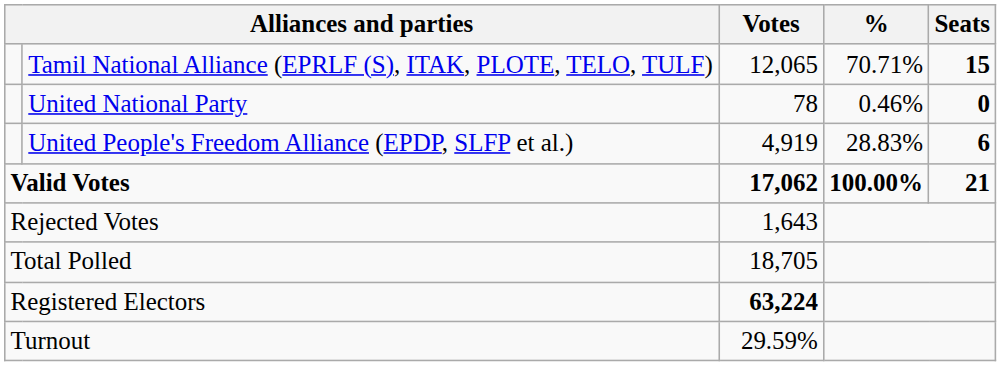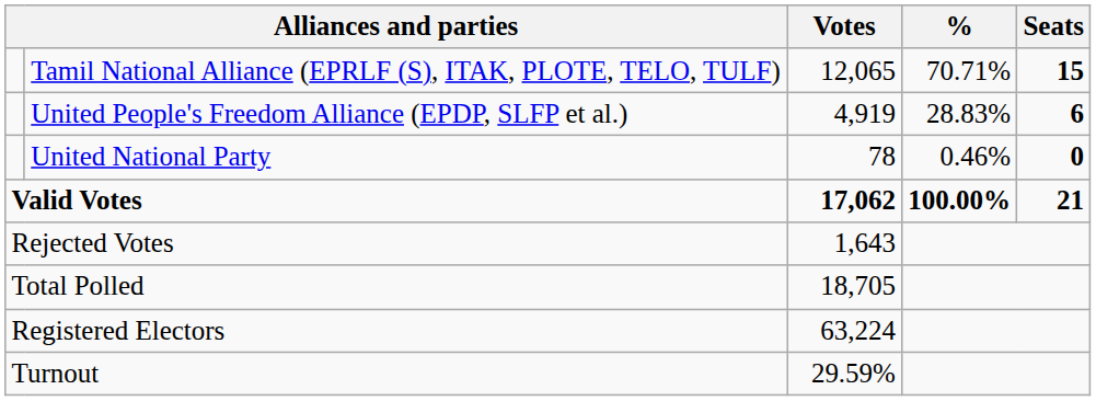 <table class="wikitable" border="1" style="text-align:right;">
 <tr>
 <th valign=bottom align=left colspan=2>Alliances and parties</th>
 <th valign=bottom align=center width="60">Votes</th>
 <th valign=bottom align=center width="50">%</th>
 <th valign=bottom align=center>Seats</th>
 </tr>
 <tr>
 <td bgcolor=> </td>
 <td align=left><a href='#'>Tamil National Alliance</a> (<a href='#'>EPRLF (S)</a>, <a href='#'>ITAK</a>, <a href='#'>PLOTE</a>, <a href='#'>TELO</a>, <a href='#'>TULF</a>)</td>
 <td>12,065</td>
 <td>70.71%</td>
 <td><strong>15</strong></td>
 </tr>
 <tr>
 <td bgcolor=> </td>
+<td align=left><a href='#'>United People's Freedom Alliance</a> (<a href='#'>EPDP</a>, <a href='#'>SLFP</a> et al.)</td>
+<td>4,919</td>
+<td>28.83%</td>
+<td><strong>6</strong></td>
+</tr>
+<tr>
+<td bgcolor=> </td>
 <td align=left><a href='#'>United National Party</a></td>
 <td>78</td>
 <td>0.46%</td>
 <td><strong>0</strong></td>
-</tr>
-<tr>
-<td bgcolor=> </td>
-<td align=left><a href='#'>United People's Freedom Alliance</a> (<a href='#'>EPDP</a>, <a href='#'>SLFP</a> et al.)</td>
-<td>4,919</td>
-<td>28.83%</td>
-<td><strong>6</strong></td>
 </tr>
 <tr>
 <td colspan=2 align=left><strong>Valid Votes</strong></td>
 <td><strong>17,062</strong></td>
 <td><strong>100.00%</strong></td>
 <td><strong>21</strong></td>
 </tr>
 <tr>
 <td colspan=2 align=left>Rejected Votes</td>
 <td>1,643</td>
 <td colspan=2></td>
 </tr>
 <tr>
 <td colspan=2 align=left>Total Polled</td>
 <td>18,705</td>
 <td colspan=2></td>
 </tr>
 <tr>
 <td colspan=2 align=left>Registered Electors</td>
-<td><strong>63,224</strong></td>
+<td>63,224</td>
 <td colspan=2></td>
 </tr>
 <tr>
 <td colspan=2 align=left>Turnout</td>
 <td>29.59%</td>
 <td colspan=2></td>
 </tr>
 </table>
